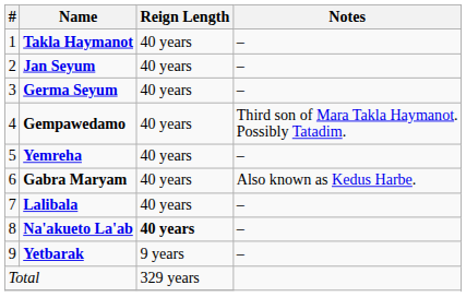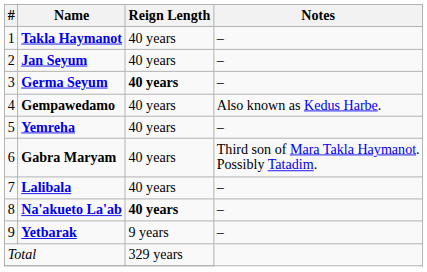 <table class="wikitable" border="1">
 <tr>
 <th>#</th>
 <th>Name</th>
 <th>Reign Length</th>
 <th>Notes</th>
 </tr>
 <tr>
 <td>1</td>
 <td><a href='#'><strong>Takla Haymanot</strong></a></td>
 <td>40 years</td>
 <td>–</td>
 </tr>
 <tr>
 <td>2</td>
 <td><strong><a href='#'>Jan Seyum</a></strong></td>
 <td>40 years</td>
 <td>–</td>
 </tr>
 <tr>
 <td>3</td>
 <td><strong><a href='#'>Germa Seyum</a></strong></td>
-<td>40 years</td>
+<td><strong>40 years</strong></td>
 <td>–</td>
 </tr>
 <tr>
 <td>4</td>
 <td><strong>Gempawedamo</strong></td>
 <td>40 years</td>
-<td>Third son of <a href='#'>Mara Takla Haymanot</a>.<br>Possibly <a href='#'>Tatadim</a>.</td>
+<td>Also known as <a href='#'>Kedus Harbe</a>.</td>
 </tr>
 <tr>
 <td>5</td>
 <td><a href='#'><strong>Yemreha</strong></a></td>
 <td>40 years</td>
 <td>–</td>
 </tr>
 <tr>
 <td>6</td>
 <td><strong>Gabra Maryam</strong></td>
 <td>40 years</td>
-<td>Also known as <a href='#'>Kedus Harbe</a>.</td>
+<td>Third son of <a href='#'>Mara Takla Haymanot</a>.<br>Possibly <a href='#'>Tatadim</a>.</td>
 </tr>
 <tr>
 <td>7</td>
 <td><a href='#'><strong>Lalibala</strong></a></td>
 <td>40 years</td>
 <td>–</td>
 </tr>
 <tr>
 <td>8</td>
 <td><strong><a href='#'>Na'akueto La'ab</a></strong></td>
 <td><strong>40 years</strong></td>
 <td>–</td>
 </tr>
 <tr>
 <td>9</td>
 <td><strong><a href='#'>Yetbarak</a></strong></td>
 <td>9 years</td>
 <td>–</td>
 </tr>
 <tr>
 <td colspan="2"><em>Total</em></td>
 <td>329 years</td>
 </tr>
 <tr>
 </tr>
 </table>
